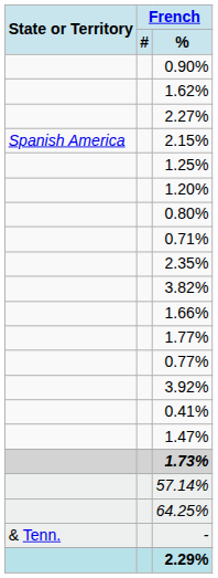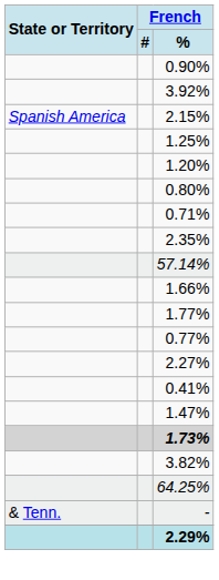 <table class="wikitable sortable" style="text-align:right">
 <tr>
 <th colspan=1 rowspan=2 style="text-align:center; background-color:#C8E5EE;"><strong>State or Territory</strong></th>
 <th colspan=2 rowspan=1 style="text-align:center; background:#C8E5EE;"> <a href='#'>French</a></th>
 </tr>
 <tr>
 <th style="background-color:#C8E5EE;">#</th>
 <th style="background-color:#C8E5EE;">%</th>
 </tr>
 <tr>
 <td border = "1"; align="left"></td>
 <td align="right"></td>
 <td align="right">0.90%</td>
 </tr>
 <tr>
 <td border = "1"; align="left"></td>
 <td align="right"></td>
-<td align="right">1.62%</td>
-</tr>
-<tr>
-<td border = "1"; align="left"></td>
-<td align="right"></td>
-<td align="right">2.27%</td>
+<td align="right">3.92%</td>
 </tr>
 <tr>
 <td border = "1"; align="left"><em> <a href='#'>Spanish America</a></em></td>
 <td align="right"></td>
 <td align="right">2.15%</td>
 </tr>
 <tr>
 <td border = "1"; align="left"></td>
 <td align="right"></td>
 <td align="right">1.25%</td>
 </tr>
 <tr>
 <td border = "1"; align="left"></td>
 <td align="right"></td>
 <td align="right">1.20%</td>
 </tr>
 <tr>
 <td border = "1"; align="left"></td>
 <td align="right"></td>
 <td align="right">0.80%</td>
 </tr>
 <tr>
 <td border = "1"; align="left"></td>
 <td align="right"></td>
 <td align="right">0.71%</td>
 </tr>
 <tr>
 <td border = "1"; align="left"></td>
 <td align="right"></td>
 <td align="right">2.35%</td>
 </tr>
-<tr>
+<tr bgcolor="#EEF0F0">
 <td border = "1"; align="left"></td>
-<td align="right"></td>
-<td align="right">3.82%</td>
+<td align="right"><em></em></td>
+<td align="right"><em>57.14%</em></td>
 </tr>
 <tr>
 <td border = "1"; align="left"></td>
 <td align="right"></td>
 <td align="right">1.66%</td>
 </tr>
 <tr>
 <td border = "1"; align="left"></td>
 <td align="right"></td>
 <td align="right">1.77%</td>
 </tr>
 <tr>
 <td border = "1"; align="left"></td>
 <td align="right"></td>
 <td align="right">0.77%</td>
 </tr>
 <tr>
 <td border = "1"; align="left"></td>
 <td align="right"></td>
-<td align="right">3.92%</td>
+<td align="right">2.27%</td>
 </tr>
 <tr>
 <td border = "1"; align="left"></td>
 <td align="right"></td>
 <td align="right">0.41%</td>
 </tr>
 <tr>
 <td border = "1"; align="left"></td>
 <td align="right"></td>
 <td align="right">1.47%</td>
 </tr>
 <tr bgcolor="lightgrey">
 <td border = "1"; align="left"></td>
 <td align="right"><strong><em></em></strong></td>
 <td align="right"><strong><em>1.73%</em></strong></td>
 </tr>
-<tr bgcolor="#EEF0F0">
+<tr>
 <td border = "1"; align="left"></td>
-<td align="right"><em></em></td>
-<td align="right"><em>57.14%</em></td>
+<td align="right"></td>
+<td align="right">3.82%</td>
 </tr>
 <tr bgcolor="#EEF0F0">
 <td border = "1"; align="left"></td>
 <td align="right"><em></em></td>
 <td align="right"><em>64.25%</em></td>
 </tr>
 <tr bgcolor="#EEF0F0">
 <td border = "1"; align="left"> & <a href='#'>Tenn.</a></td>
 <td align="right"><em></em></td>
 <td align="right"><em>-</em></td>
 </tr>
 <tr>
 </tr>
 <tr class="sortbottom" bgcolor="#B8E2E9">
 <td border = "1"; align="center"><strong></strong></td>
 <td align="right"><strong></strong></td>
 <td align="right"><strong>2.29%</strong></td>
 </tr>
 </table>
